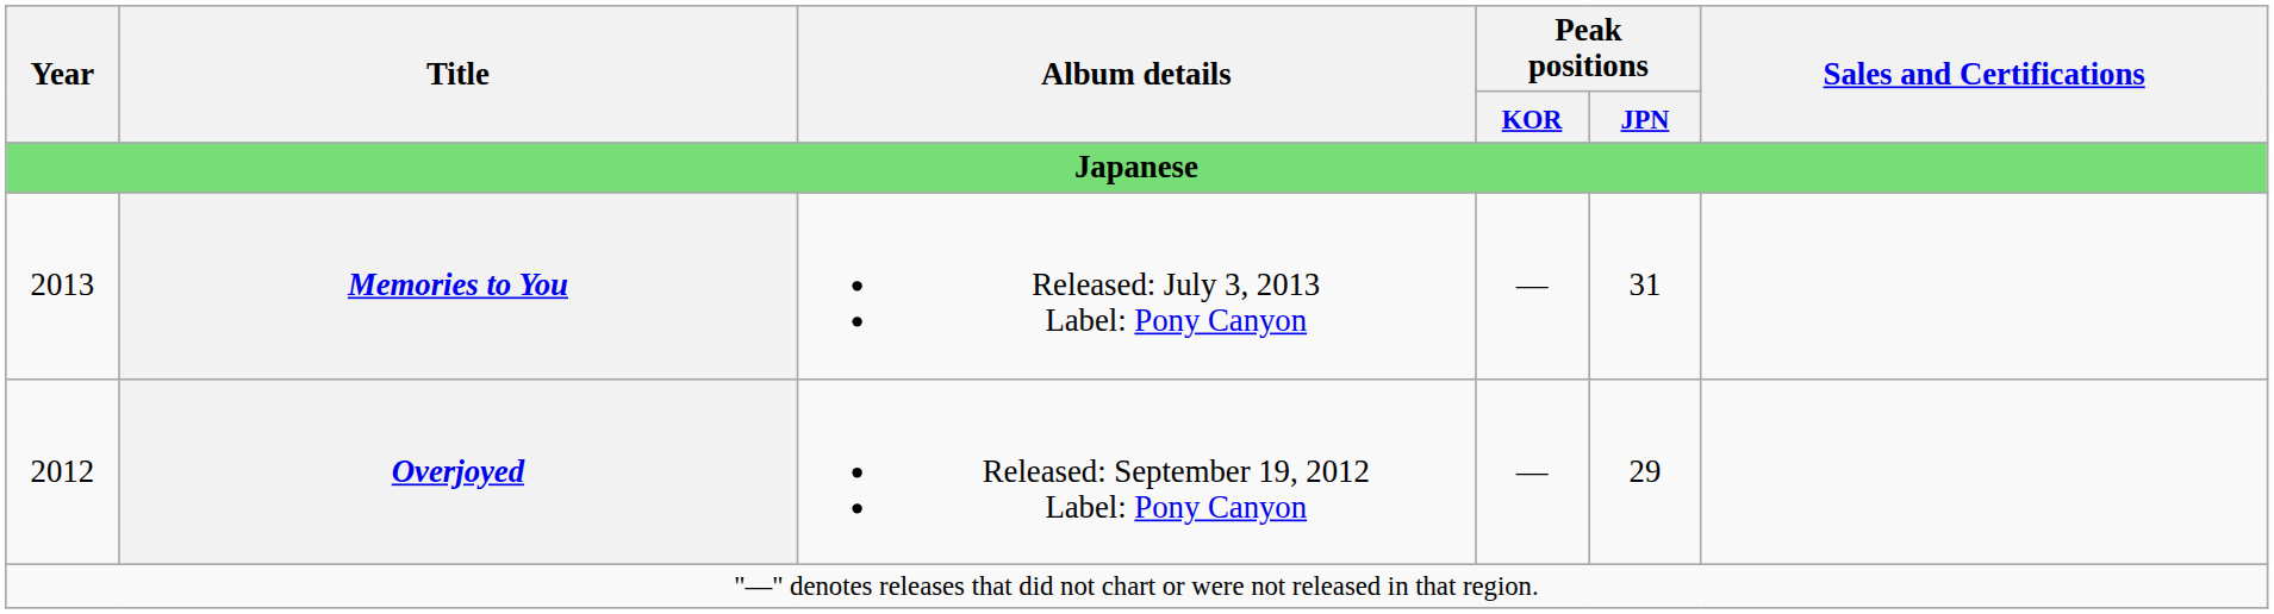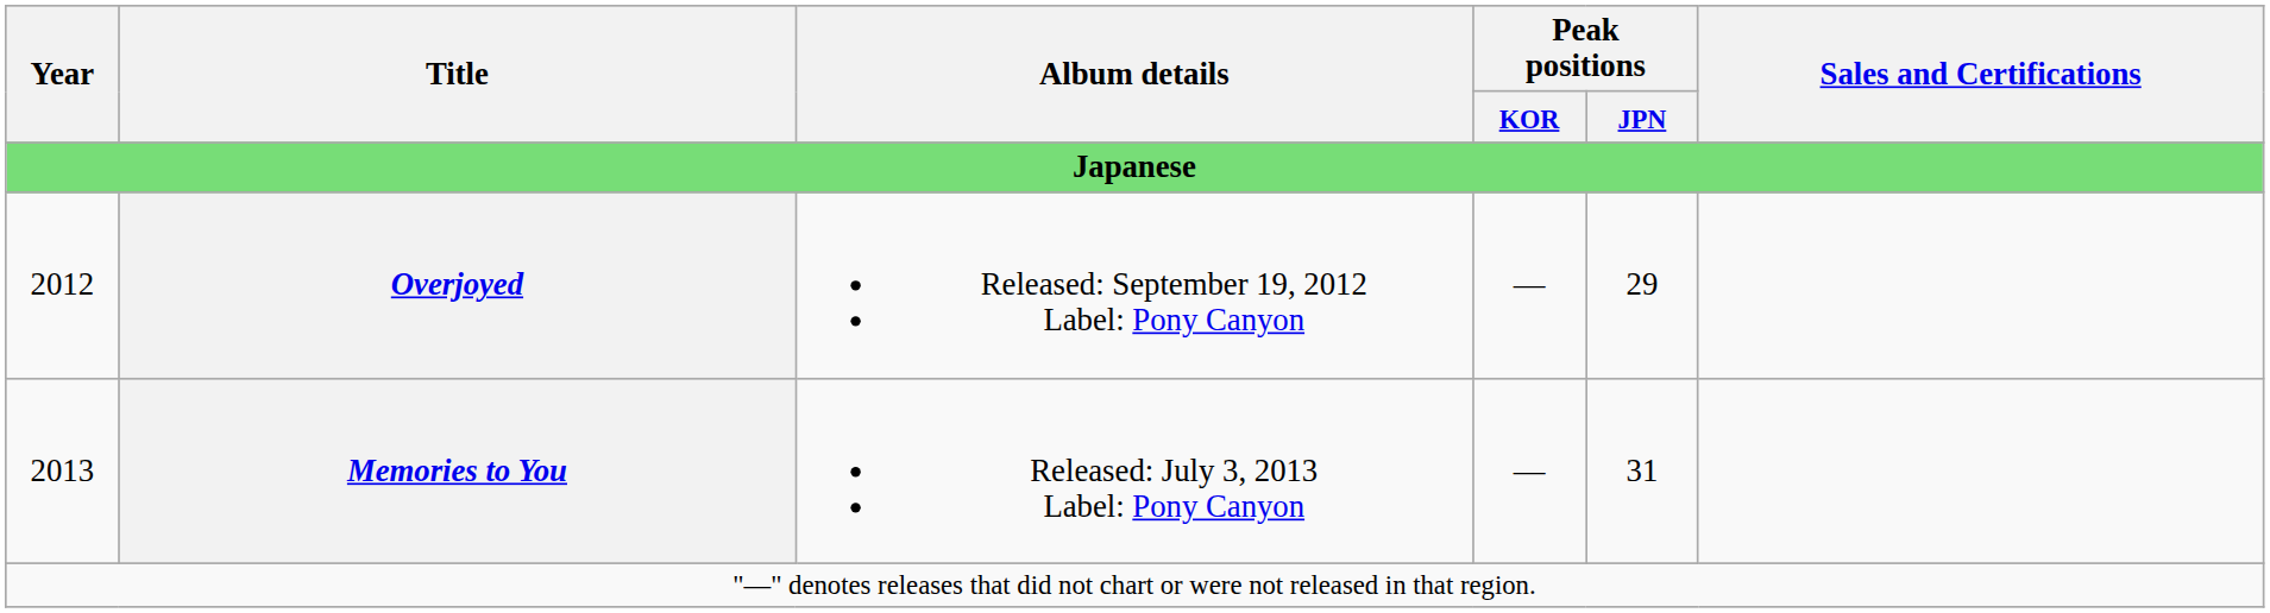 <table class="wikitable plainrowheaders" style="width:90%; text-align:center;">
 <tr>
 <th rowspan=2 width=5%>Year</th>
 <th rowspan="2" width=30%>Title</th>
 <th rowspan="2" width=30%>Album details</th>
 <th colspan="2" width=10%>Peak<br>positions</th>
 <th rowspan="2" width=25%><a href='#'>Sales and Certifications</a></th>
 </tr>
 <tr>
 <th style="width:2.5em;"><small><strong><a href='#'>KOR</a></strong><br></small></th>
 <th style="width:2.5em;"><small><strong><a href='#'>JPN</a></strong><br></small></th>
 </tr>
 <tr>
 <th colspan=6 style="background:#77DD77;">Japanese</th>
 </tr>
 <tr>
+<td>2012</td>
+<th scope=row><strong><em><a href='#'>Overjoyed</a></em></strong></th>
+<td><br><ul><li>Released: September 19, 2012</li><li>Label: <a href='#'>Pony Canyon</a></li></ul></td>
+<td>—</td>
+<td>29</td>
+<td></td>
+</tr>
+<tr>
 <td>2013</td>
 <th scope=row><strong><em><a href='#'>Memories to You</a></em></strong></th>
 <td><br><ul><li>Released: July 3, 2013</li><li>Label: <a href='#'>Pony Canyon</a></li></ul></td>
 <td>—</td>
 <td>31</td>
 <td></td>
 </tr>
 <tr>
-<td>2012</td>
-<th scope=row><strong><em><a href='#'>Overjoyed</a></em></strong></th>
-<td><br><ul><li>Released: September 19, 2012</li><li>Label: <a href='#'>Pony Canyon</a></li></ul></td>
-<td>—</td>
-<td>29</td>
-<td></td>
-</tr>
-<tr>
 <td colspan="6" style="font-size: 85%;">"—" denotes releases that did not chart or were not released in that region.</td>
 </tr>
 </table>
